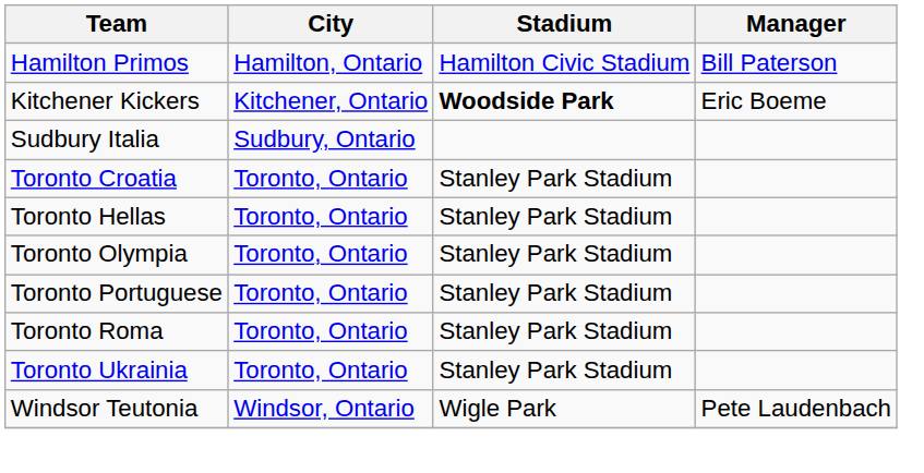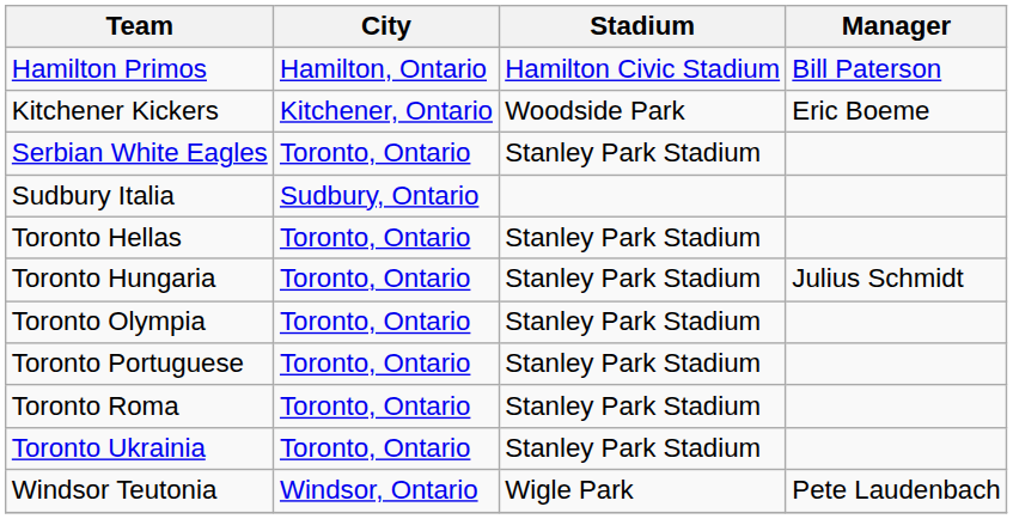 <table class="wikitable sortable">
 <tr>
 <th>Team</th>
 <th>City</th>
 <th>Stadium</th>
 <th>Manager</th>
 </tr>
 <tr>
 <td><a href='#'>Hamilton Primos</a></td>
 <td><a href='#'>Hamilton, Ontario</a></td>
 <td><a href='#'>Hamilton Civic Stadium</a></td>
 <td><a href='#'>Bill Paterson</a></td>
 </tr>
 <tr>
 <td>Kitchener Kickers</td>
 <td><a href='#'>Kitchener, Ontario</a></td>
-<td><strong>Woodside Park</strong></td>
+<td>Woodside Park</td>
 <td>Eric Boeme</td>
+</tr>
+<tr>
+<td><a href='#'>Serbian White Eagles</a></td>
+<td><a href='#'>Toronto, Ontario</a></td>
+<td>Stanley Park Stadium</td>
+<td></td>
 </tr>
 <tr>
 <td>Sudbury Italia</td>
 <td><a href='#'>Sudbury, Ontario</a></td>
 <td></td>
 <td></td>
 </tr>
 <tr>
-<td><a href='#'>Toronto Croatia</a></td>
+<td>Toronto Hellas</td>
 <td><a href='#'>Toronto, Ontario</a></td>
 <td>Stanley Park Stadium</td>
 <td></td>
 </tr>
 <tr>
-<td>Toronto Hellas</td>
+<td>Toronto Hungaria</td>
 <td><a href='#'>Toronto, Ontario</a></td>
 <td>Stanley Park Stadium</td>
-<td></td>
+<td>Julius Schmidt</td>
 </tr>
 <tr>
 <td>Toronto Olympia</td>
 <td><a href='#'>Toronto, Ontario</a></td>
 <td>Stanley Park Stadium</td>
 <td></td>
 </tr>
 <tr>
 <td>Toronto Portuguese</td>
 <td><a href='#'>Toronto, Ontario</a></td>
 <td>Stanley Park Stadium</td>
 <td></td>
 </tr>
 <tr>
 <td>Toronto Roma</td>
 <td><a href='#'>Toronto, Ontario</a></td>
 <td>Stanley Park Stadium</td>
 <td></td>
 </tr>
 <tr>
 <td><a href='#'>Toronto Ukrainia</a></td>
 <td><a href='#'>Toronto, Ontario</a></td>
 <td>Stanley Park Stadium</td>
 <td></td>
 </tr>
 <tr>
 <td>Windsor Teutonia</td>
 <td><a href='#'>Windsor, Ontario</a></td>
 <td>Wigle Park</td>
 <td>Pete Laudenbach</td>
 </tr>
 <tr>
 </tr>
 </table>
